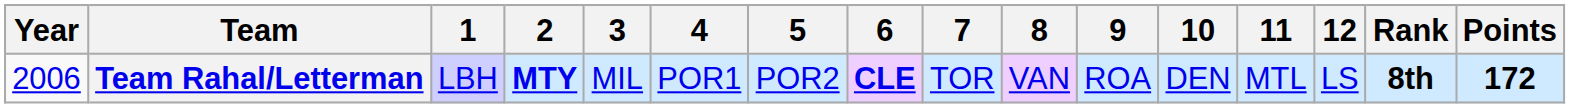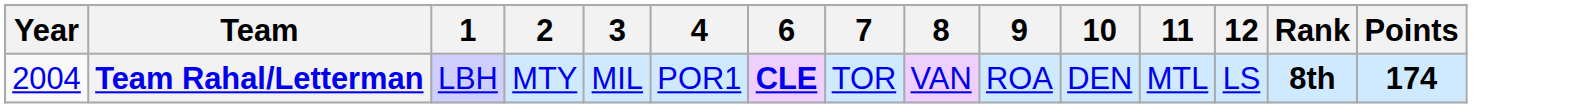 <table class="wikitable" style="text-align:center; font-size:95%">
 <tr>
 <th>Year</th>
 <th>Team</th>
 <th>1</th>
 <th>2</th>
 <th>3</th>
 <th>4</th>
-<th>5</th>
 <th>6</th>
 <th>7</th>
 <th>8</th>
 <th>9</th>
 <th>10</th>
 <th>11</th>
 <th>12</th>
 <th>Rank</th>
 <th>Points</th>
 </tr>
 <tr>
-<td><a href='#'>2006</a></td>
+<td><a href='#'>2004</a></td>
 <th><a href='#'>Team Rahal/Letterman</a></th>
 <td style="background-color:#CFCFFF"><a href='#'>LBH</a><br></td>
-<td style="background-color:#CFEAFF"><strong><a href='#'>MTY</a><br></strong></td>
+<td style="background-color:#CFEAFF"><a href='#'>MTY</a><br></td>
 <td style="background-color:#CFEAFF"><a href='#'>MIL</a><br></td>
 <td style="background-color:#CFEAFF"><a href='#'>POR1</a><br></td>
-<td style="background-color:#CFEAFF"><a href='#'>POR2</a><br></td>
 <td style="background-color:#EFCFFF"><strong><a href='#'>CLE</a><br></strong></td>
 <td style="background-color:#CFEAFF"><a href='#'>TOR</a><br></td>
 <td style="background-color:#EFCFFF"><a href='#'>VAN</a><br></td>
 <td style="background-color:#CFEAFF"><a href='#'>ROA</a><br></td>
 <td style="background-color:#CFEAFF"><a href='#'>DEN</a><br></td>
 <td style="background-color:#CFEAFF"><a href='#'>MTL</a><br></td>
 <td style="background-color:#CFEAFF"><a href='#'>LS</a><br></td>
 <td style="background-color:#CFEAFF"><strong>8th</strong></td>
-<td style="background-color:#CFEAFF"><strong>172</strong></td>
+<td style="background-color:#CFEAFF"><strong>174</strong></td>
 </tr>
 </table>
